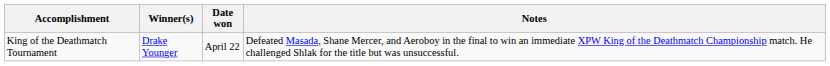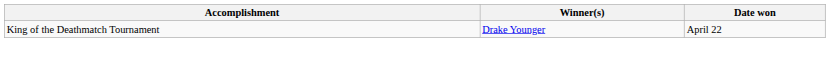 <table class="wikitable" style="width:100%;">
 <tr>
 <th>Accomplishment</th>
 <th>Winner(s)</th>
 <th>Date won</th>
-<th>Notes</th>
 </tr>
 <tr>
 <td>King of the Deathmatch Tournament</td>
 <td><a href='#'>Drake Younger</a></td>
 <td>April 22</td>
-<td>Defeated <a href='#'>Masada</a>, Shane Mercer, and Aeroboy in the final to win an immediate <a href='#'>XPW King of the Deathmatch Championship</a> match. He challenged Shlak for the title but was unsuccessful.</td>
 </tr>
 </table>
